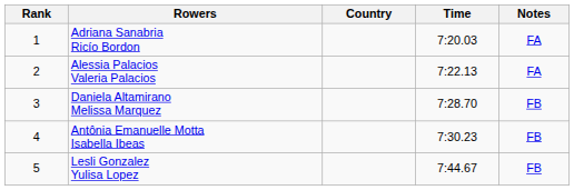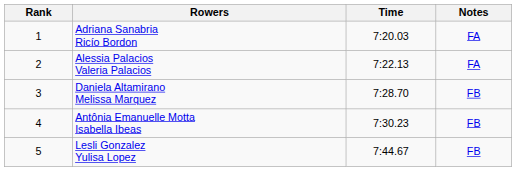 <table class="wikitable" width=60% style="text-align:center">
 <tr>
 <th>Rank</th>
 <th>Rowers</th>
-<th>Country</th>
 <th>Time</th>
 <th>Notes</th>
 </tr>
 <tr>
 <td>1</td>
 <td align=left><a href='#'>Adriana Sanabria</a><br><a href='#'>Ricío Bordon</a></td>
-<td align=left></td>
 <td>7:20.03</td>
 <td><a href='#'>FA</a></td>
 </tr>
 <tr>
 <td>2</td>
 <td align=left><a href='#'>Alessia Palacios</a><br><a href='#'>Valeria Palacios</a></td>
-<td align=left></td>
 <td>7:22.13</td>
 <td><a href='#'>FA</a></td>
 </tr>
 <tr>
 <td>3</td>
 <td align=left><a href='#'>Daniela Altamirano</a><br><a href='#'>Melissa Marquez</a></td>
-<td align=left></td>
 <td>7:28.70</td>
 <td><a href='#'>FB</a></td>
 </tr>
 <tr>
 <td>4</td>
 <td align=left><a href='#'>Antônia Emanuelle Motta</a><br><a href='#'>Isabella Ibeas</a></td>
-<td align=left></td>
 <td>7:30.23</td>
 <td><a href='#'>FB</a></td>
 </tr>
 <tr>
 <td>5</td>
 <td align=left><a href='#'>Lesli Gonzalez</a><br><a href='#'>Yulisa Lopez</a></td>
-<td align=left></td>
 <td>7:44.67</td>
 <td><a href='#'>FB</a></td>
 </tr>
 </table>
